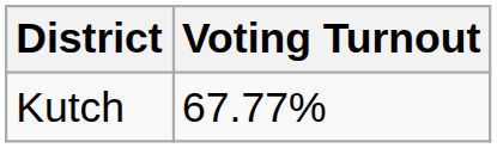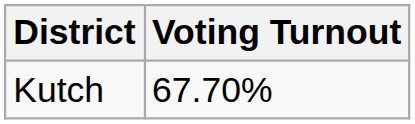 <table class="wikitable sortable">
 <tr>
 <th>District</th>
 <th>Voting Turnout</th>
 </tr>
 <tr>
 <td>Kutch</td>
-<td>67.77%</td>
+<td>67.70%</td>
 </tr>
 </table>
